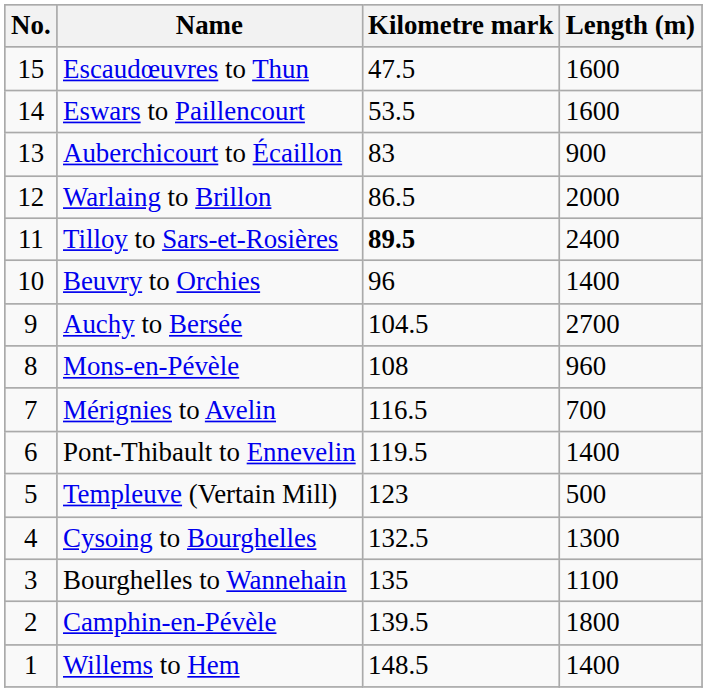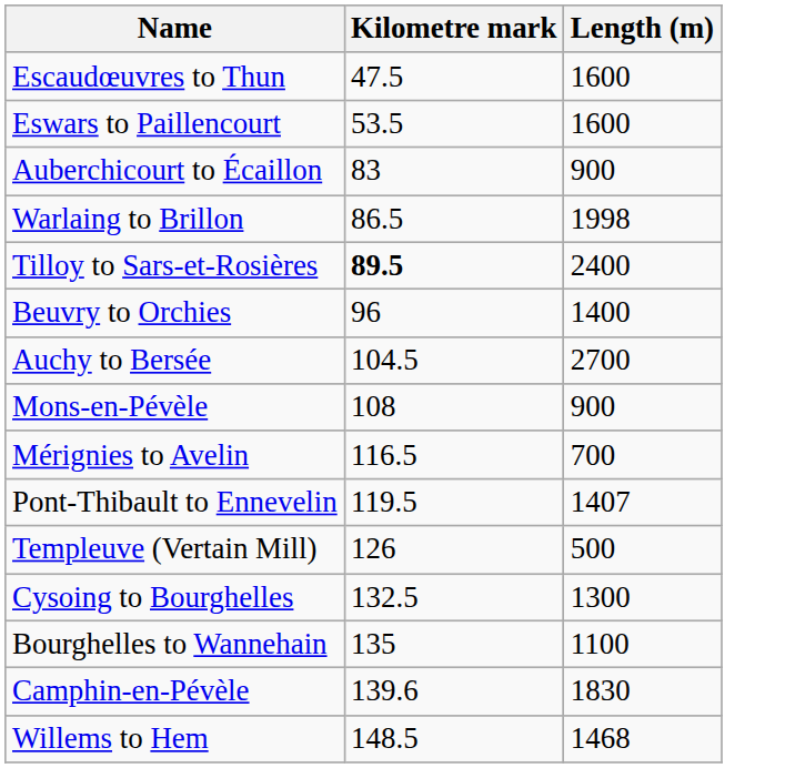 <table class="wikitable floatright">
 <tr>
-<th>No.</th>
 <th>Name</th>
 <th>Kilometre mark</th>
 <th>Length (m)</th>
 </tr>
 <tr>
-<td style="text-align:center;">15</td>
 <td><a href='#'>Escaudœuvres</a> to <a href='#'>Thun</a></td>
 <td>47.5</td>
 <td>1600</td>
 </tr>
 <tr>
-<td style="text-align:center;">14</td>
 <td><a href='#'>Eswars</a> to <a href='#'>Paillencourt</a></td>
 <td>53.5</td>
 <td>1600</td>
 </tr>
 <tr>
-<td style="text-align:center;">13</td>
 <td><a href='#'>Auberchicourt</a> to <a href='#'>Écaillon</a></td>
 <td>83</td>
 <td>900</td>
 </tr>
 <tr>
-<td style="text-align:center;">12</td>
 <td><a href='#'>Warlaing</a> to <a href='#'>Brillon</a></td>
 <td>86.5</td>
-<td>2000</td>
+<td>1998</td>
 </tr>
 <tr>
-<td style="text-align:center;">11</td>
 <td><a href='#'>Tilloy</a> to <a href='#'>Sars-et-Rosières</a></td>
 <td><strong>89.5</strong></td>
 <td>2400</td>
 </tr>
 <tr>
-<td style="text-align:center;">10</td>
 <td><a href='#'>Beuvry</a> to <a href='#'>Orchies</a></td>
 <td>96</td>
 <td>1400</td>
 </tr>
 <tr>
-<td style="text-align:center;">9</td>
 <td><a href='#'>Auchy</a> to <a href='#'>Bersée</a></td>
 <td>104.5</td>
 <td>2700</td>
 </tr>
 <tr>
-<td style="text-align:center;">8</td>
 <td><a href='#'>Mons-en-Pévèle</a></td>
 <td>108</td>
-<td>960</td>
+<td>900</td>
 </tr>
 <tr>
-<td style="text-align:center;">7</td>
 <td><a href='#'>Mérignies</a> to <a href='#'>Avelin</a></td>
 <td>116.5</td>
 <td>700</td>
 </tr>
 <tr>
-<td style="text-align:center;">6</td>
 <td>Pont-Thibault to <a href='#'>Ennevelin</a></td>
 <td>119.5</td>
-<td>1400</td>
+<td>1407</td>
 </tr>
 <tr>
-<td style="text-align:center;">5</td>
 <td><a href='#'>Templeuve</a> (Vertain Mill)</td>
-<td>123</td>
+<td>126</td>
 <td>500</td>
 </tr>
 <tr>
-<td style="text-align:center;">4</td>
 <td><a href='#'>Cysoing</a> to <a href='#'>Bourghelles</a></td>
 <td>132.5</td>
 <td>1300</td>
 </tr>
 <tr>
-<td style="text-align:center;">3</td>
 <td>Bourghelles to <a href='#'>Wannehain</a></td>
 <td>135</td>
 <td>1100</td>
 </tr>
 <tr>
-<td style="text-align:center;">2</td>
 <td><a href='#'>Camphin-en-Pévèle</a></td>
-<td>139.5</td>
-<td>1800</td>
+<td>139.6</td>
+<td>1830</td>
 </tr>
 <tr>
-<td style="text-align:center;">1</td>
 <td><a href='#'>Willems</a> to <a href='#'>Hem</a></td>
 <td>148.5</td>
-<td>1400</td>
+<td>1468</td>
 </tr>
 </table>
